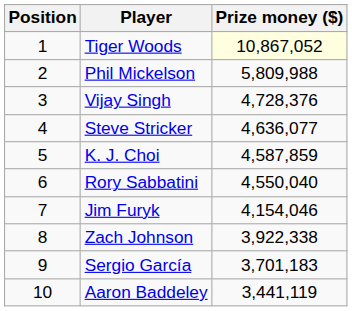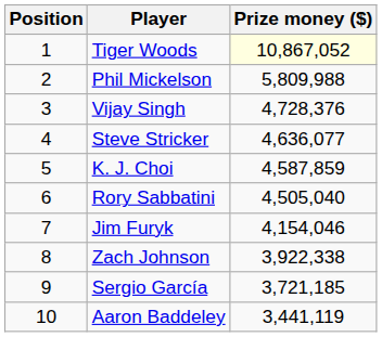 <table class="wikitable">
 <tr>
 <th>Position</th>
 <th>Player</th>
 <th>Prize money ($)</th>
 </tr>
 <tr>
 <td align=center>1</td>
 <td> <a href='#'>Tiger Woods</a></td>
 <td align=center style="background: lightyellow;">10,867,052</td>
 </tr>
 <tr>
 <td align=center>2</td>
 <td> <a href='#'>Phil Mickelson</a></td>
 <td align=center>5,809,988</td>
 </tr>
 <tr>
 <td align=center>3</td>
 <td> <a href='#'>Vijay Singh</a></td>
 <td align=center>4,728,376</td>
 </tr>
 <tr>
 <td align=center>4</td>
 <td> <a href='#'>Steve Stricker</a></td>
 <td align=center>4,636,077</td>
 </tr>
 <tr>
 <td align=center>5</td>
 <td> <a href='#'>K. J. Choi</a></td>
 <td align=center>4,587,859</td>
 </tr>
 <tr>
 <td align=center>6</td>
 <td> <a href='#'>Rory Sabbatini</a></td>
-<td align=center>4,550,040</td>
+<td align=center>4,505,040</td>
 </tr>
 <tr>
 <td align=center>7</td>
 <td> <a href='#'>Jim Furyk</a></td>
 <td align=center>4,154,046</td>
 </tr>
 <tr>
 <td align=center>8</td>
 <td> <a href='#'>Zach Johnson</a></td>
 <td align=center>3,922,338</td>
 </tr>
 <tr>
 <td align=center>9</td>
 <td> <a href='#'>Sergio García</a></td>
-<td align=center>3,701,183</td>
+<td align=center>3,721,185</td>
 </tr>
 <tr>
 <td align=center>10</td>
 <td> <a href='#'>Aaron Baddeley</a></td>
 <td align=center>3,441,119</td>
 </tr>
 </table>
